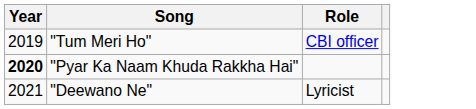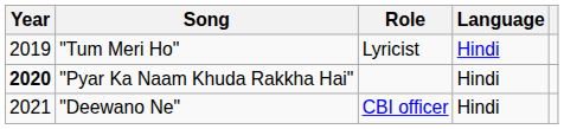 <table class="wikitable plainrowheaders sortable">
 <tr>
 <th scope="col">Year</th>
 <th scope="col">Song</th>
 <th>Role</th>
+<th scope="col">Language</th>
 <th scope="col" class="unsortable"></th>
 </tr>
 <tr>
 <td>2019</td>
 <td>"Tum Meri Ho"</td>
-<td><a href='#'>CBI officer</a></td>
+<td>Lyricist</td>
+<td><a href='#'>Hindi</a></td>
 <td></td>
 </tr>
 <tr>
 <td><strong>2020</strong></td>
 <td>"Pyar Ka Naam Khuda Rakkha Hai"</td>
 <td></td>
+<td>Hindi</td>
 <td></td>
 </tr>
 <tr>
 <td>2021</td>
 <td>"Deewano Ne"</td>
-<td>Lyricist</td>
+<td><a href='#'>CBI officer</a></td>
+<td>Hindi</td>
 <td></td>
 </tr>
 </table>
